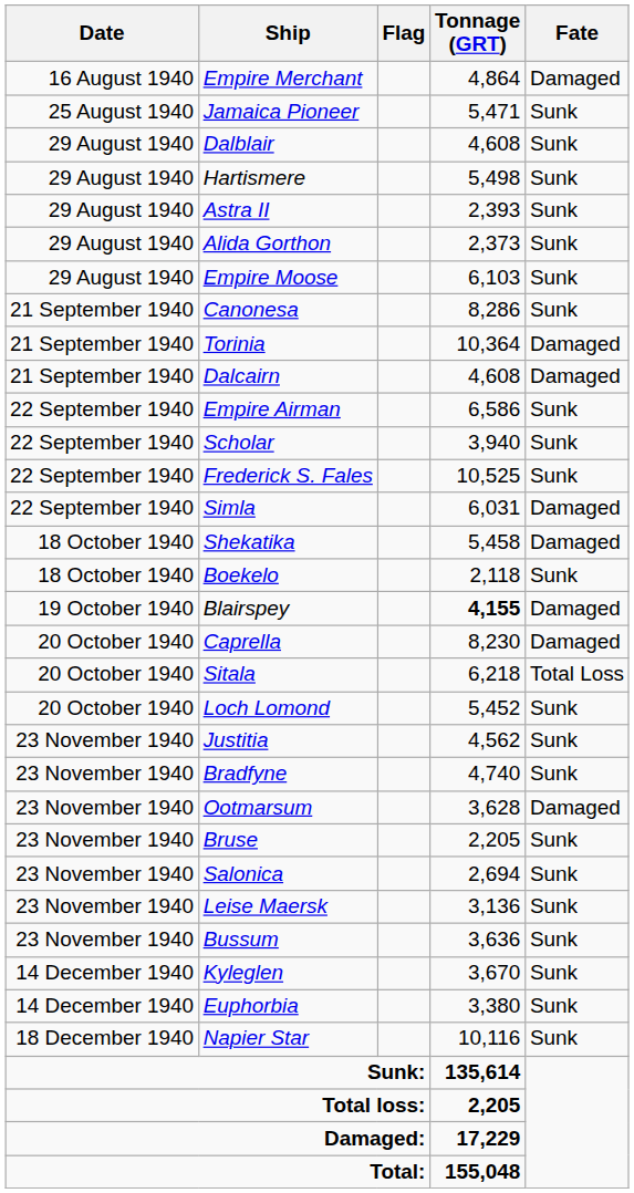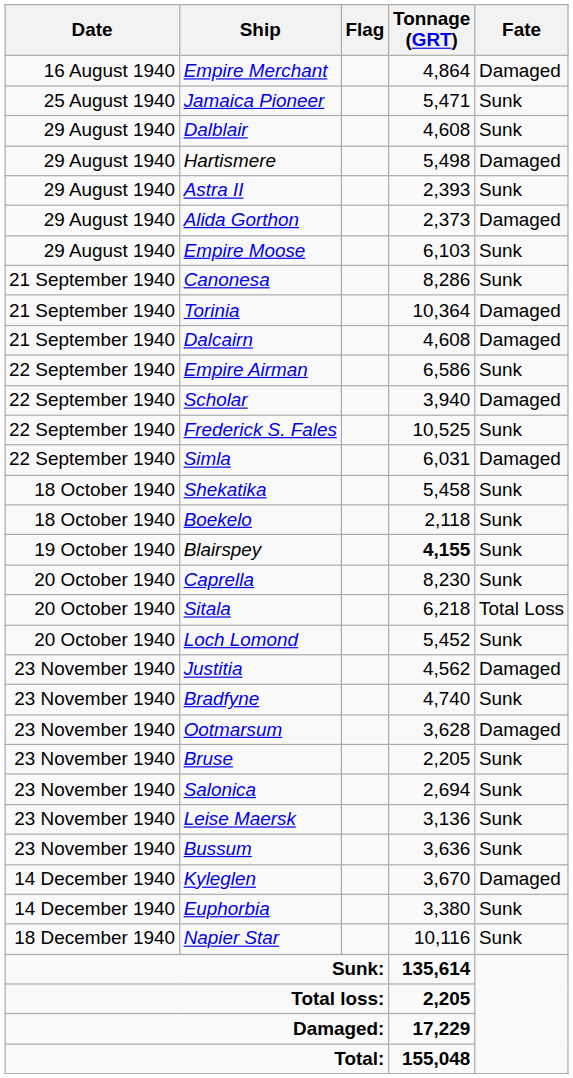 <table class="wikitable sortable" style="margin: 1em auto 1em auto;"|->
 <tr>
 <th>Date</th>
 <th>Ship</th>
 <th>Flag</th>
 <th>Tonnage<br>(<a href='#'>GRT</a>)</th>
 <th>Fate</th>
 </tr>
 <tr>
 <td align="right">16 August 1940</td>
 <td align="left"><em><a href='#'>Empire Merchant</a></em></td>
 <td align="left"></td>
 <td align="right">4,864</td>
 <td align="left">Damaged</td>
 </tr>
 <tr>
 <td align="right">25 August 1940</td>
 <td align="left"><em><a href='#'>Jamaica Pioneer</a></em></td>
 <td align="left"></td>
 <td align="right">5,471</td>
 <td align="left">Sunk</td>
 </tr>
 <tr>
 <td align="right">29 August 1940</td>
 <td align="left"><em><a href='#'>Dalblair</a></em></td>
 <td align="left"></td>
 <td align="right">4,608</td>
 <td align="left">Sunk</td>
 </tr>
 <tr>
 <td align="right">29 August 1940</td>
 <td align="left"><em>Hartismere</em></td>
 <td align="left"></td>
 <td align="right">5,498</td>
-<td align="left">Sunk</td>
+<td align="left">Damaged</td>
 </tr>
 <tr>
 <td align="right">29 August 1940</td>
 <td align="left"><em><a href='#'>Astra II</a></em></td>
 <td align="left"></td>
 <td align="right">2,393</td>
 <td align="left">Sunk</td>
 </tr>
 <tr>
 <td align="right">29 August 1940</td>
 <td align="left"><em><a href='#'>Alida Gorthon</a></em></td>
 <td align="left"></td>
 <td align="right">2,373</td>
-<td align="left">Sunk</td>
+<td align="left">Damaged</td>
 </tr>
 <tr>
 <td align="right">29 August 1940</td>
 <td align="left"><em><a href='#'>Empire Moose</a></em></td>
 <td align="left"></td>
 <td align="right">6,103</td>
 <td align="left">Sunk</td>
 </tr>
 <tr>
 <td align="right">21 September 1940</td>
 <td align="left"><em><a href='#'>Canonesa</a></em></td>
 <td align="left"></td>
 <td align="right">8,286</td>
 <td align="left">Sunk</td>
 </tr>
 <tr>
 <td align="right">21 September 1940</td>
 <td align="left"><em><a href='#'>Torinia</a></em></td>
 <td align="left"></td>
 <td align="right">10,364</td>
 <td align="left">Damaged</td>
 </tr>
 <tr>
 <td align="right">21 September 1940</td>
 <td align="left"><em><a href='#'>Dalcairn</a></em></td>
 <td align="left"></td>
 <td align="right">4,608</td>
 <td align="left">Damaged</td>
 </tr>
 <tr>
 <td align="right">22 September 1940</td>
 <td align="left"><em><a href='#'>Empire Airman</a></em></td>
 <td align="left"></td>
 <td align="right">6,586</td>
 <td align="left">Sunk</td>
 </tr>
 <tr>
 <td align="right">22 September 1940</td>
 <td align="left"><em><a href='#'>Scholar</a></em></td>
 <td align="left"></td>
 <td align="right">3,940</td>
-<td align="left">Sunk</td>
+<td align="left">Damaged</td>
 </tr>
 <tr>
 <td align="right">22 September 1940</td>
 <td align="left"><em><a href='#'>Frederick S. Fales</a></em></td>
 <td align="left"></td>
 <td align="right">10,525</td>
 <td align="left">Sunk</td>
 </tr>
 <tr>
 <td align="right">22 September 1940</td>
 <td align="left"><em><a href='#'>Simla</a></em></td>
 <td align="left"></td>
 <td align="right">6,031</td>
 <td align="left">Damaged</td>
 </tr>
 <tr>
 <td align="right">18 October 1940</td>
 <td align="left"><em><a href='#'>Shekatika</a></em></td>
 <td align="left"></td>
 <td align="right">5,458</td>
-<td align="left">Damaged</td>
+<td align="left">Sunk</td>
 </tr>
 <tr>
 <td align="right">18 October 1940</td>
 <td align="left"><em><a href='#'>Boekelo</a></em></td>
 <td align="left"></td>
 <td align="right">2,118</td>
 <td align="left">Sunk</td>
 </tr>
 <tr>
 <td align="right">19 October 1940</td>
 <td align="left"><em>Blairspey</em></td>
 <td align="left"></td>
 <td align="right"><strong>4,155</strong></td>
-<td align="left">Damaged</td>
+<td align="left">Sunk</td>
 </tr>
 <tr>
 <td align="right">20 October 1940</td>
 <td align="left"><em><a href='#'>Caprella</a></em></td>
 <td align="left"></td>
 <td align="right">8,230</td>
-<td align="left">Damaged</td>
+<td align="left">Sunk</td>
 </tr>
 <tr>
 <td align="right">20 October 1940</td>
 <td align="left"><em><a href='#'>Sitala</a></em></td>
 <td align="left"></td>
 <td align="right">6,218</td>
 <td align="left">Total Loss</td>
 </tr>
 <tr>
 <td align="right">20 October 1940</td>
 <td align="left"><em><a href='#'>Loch Lomond</a></em></td>
 <td align="left"></td>
 <td align="right">5,452</td>
 <td align="left">Sunk</td>
 </tr>
 <tr>
 <td align="right">23 November 1940</td>
 <td align="left"><em><a href='#'>Justitia</a></em></td>
 <td align="left"></td>
 <td align="right">4,562</td>
-<td align="left">Sunk</td>
+<td align="left">Damaged</td>
 </tr>
 <tr>
 <td align="right">23 November 1940</td>
 <td align="left"><em><a href='#'>Bradfyne</a></em></td>
 <td align="left"></td>
 <td align="right">4,740</td>
 <td align="left">Sunk</td>
 </tr>
 <tr>
 <td align="right">23 November 1940</td>
 <td align="left"><em><a href='#'>Ootmarsum</a></em></td>
 <td align="left"></td>
 <td align="right">3,628</td>
 <td align="left">Damaged</td>
 </tr>
 <tr>
 <td align="right">23 November 1940</td>
 <td align="left"><em><a href='#'>Bruse</a></em></td>
 <td align="left"></td>
 <td align="right">2,205</td>
 <td align="left">Sunk</td>
 </tr>
 <tr>
 <td align="right">23 November 1940</td>
 <td align="left"><em><a href='#'>Salonica</a></em></td>
 <td align="left"></td>
 <td align="right">2,694</td>
 <td align="left">Sunk</td>
 </tr>
 <tr>
 <td align="right">23 November 1940</td>
 <td align="left"><em><a href='#'>Leise Maersk</a></em></td>
 <td align="left"></td>
 <td align="right">3,136</td>
 <td align="left">Sunk</td>
 </tr>
 <tr>
 <td align="right">23 November 1940</td>
 <td align="left"><em><a href='#'>Bussum</a></em></td>
 <td align="left"></td>
 <td align="right">3,636</td>
 <td align="left">Sunk</td>
 </tr>
 <tr>
 <td align="right">14 December 1940</td>
 <td align="left"><em><a href='#'>Kyleglen</a></em></td>
 <td align="left"></td>
 <td align="right">3,670</td>
-<td align="left">Sunk</td>
+<td align="left">Damaged</td>
 </tr>
 <tr>
 <td align="right">14 December 1940</td>
 <td align="left"><em><a href='#'>Euphorbia</a></em></td>
 <td align="left"></td>
 <td align="right">3,380</td>
 <td align="left">Sunk</td>
 </tr>
 <tr>
 <td align="right">18 December 1940</td>
 <td align="left"><em><a href='#'>Napier Star</a></em></td>
 <td align="left"></td>
 <td align="right">10,116</td>
 <td align="left">Sunk</td>
 </tr>
 <tr>
 <td colspan=3 align="right" font=Bold><strong>Sunk:</strong></td>
 <td align="right"><strong>135,614</strong></td>
 </tr>
 <tr>
 <td colspan=3 align="right" font=Bold><strong>Total loss:</strong></td>
 <td align="right"><strong>2,205</strong></td>
 </tr>
 <tr>
 <td colspan=3 align="right"><strong>Damaged:</strong></td>
 <td align="right"><strong>17,229</strong></td>
 </tr>
 <tr>
 <td colspan=3 align="right"><strong>Total:</strong></td>
 <td align="right"><strong>155,048</strong></td>
 </tr>
 </table>
